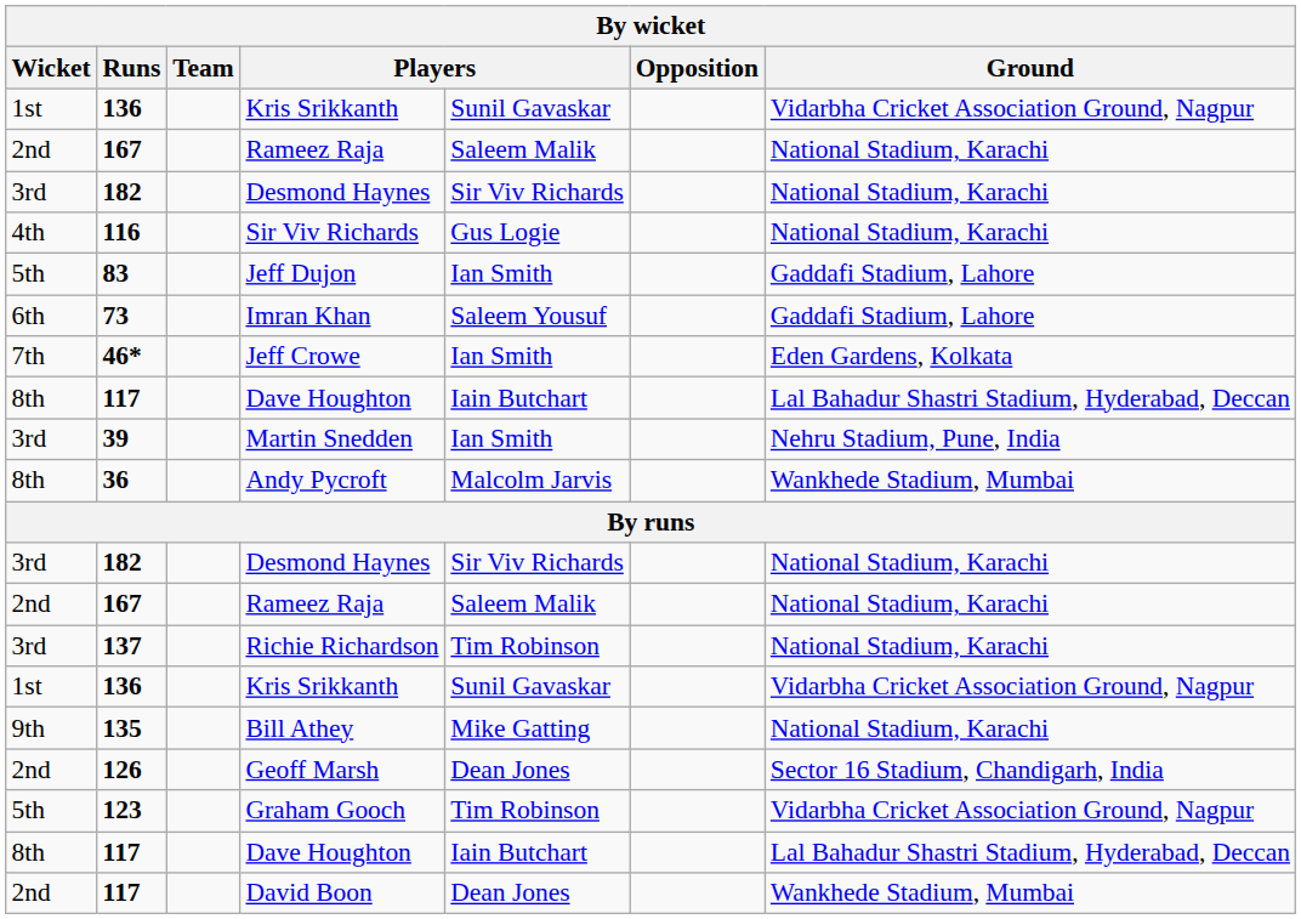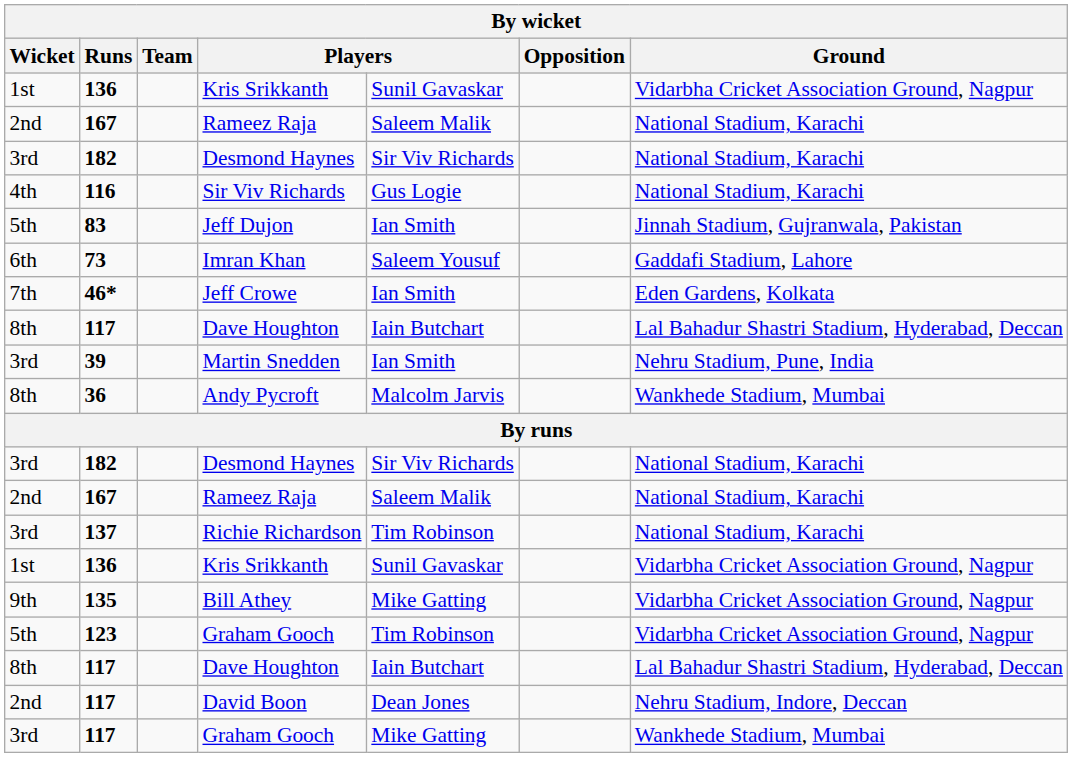 <table class="wikitable">
 <tr>
 <th colspan="7">By wicket</th>
 </tr>
 <tr>
 <th>Wicket</th>
 <th>Runs</th>
 <th>Team</th>
 <th colspan="2">Players</th>
 <th>Opposition</th>
 <th>Ground</th>
 </tr>
 <tr>
 <td>1st</td>
 <td><strong>136</strong></td>
 <td></td>
 <td><a href='#'>Kris Srikkanth</a></td>
 <td><a href='#'>Sunil Gavaskar</a></td>
 <td></td>
 <td><a href='#'>Vidarbha Cricket Association Ground</a>, <a href='#'>Nagpur</a></td>
 </tr>
 <tr>
 <td>2nd</td>
 <td><strong>167</strong></td>
 <td></td>
 <td><a href='#'>Rameez Raja</a></td>
 <td><a href='#'>Saleem Malik</a></td>
 <td></td>
 <td><a href='#'>National Stadium, Karachi</a></td>
 </tr>
 <tr>
 <td>3rd</td>
 <td><strong>182</strong></td>
 <td></td>
 <td><a href='#'>Desmond Haynes</a></td>
 <td><a href='#'>Sir Viv Richards</a></td>
 <td></td>
 <td><a href='#'>National Stadium, Karachi</a></td>
 </tr>
 <tr>
 <td>4th</td>
 <td><strong>116</strong></td>
 <td></td>
 <td><a href='#'>Sir Viv Richards</a></td>
 <td><a href='#'>Gus Logie</a></td>
 <td></td>
 <td><a href='#'>National Stadium, Karachi</a></td>
 </tr>
 <tr>
 <td>5th</td>
 <td><strong>83</strong></td>
 <td></td>
 <td><a href='#'>Jeff Dujon</a></td>
 <td><a href='#'>Ian Smith</a></td>
 <td></td>
-<td><a href='#'>Gaddafi Stadium</a>, <a href='#'>Lahore</a></td>
+<td><a href='#'>Jinnah Stadium</a>, <a href='#'>Gujranwala</a>, <a href='#'>Pakistan</a></td>
 </tr>
 <tr>
 <td>6th</td>
 <td><strong>73</strong></td>
 <td></td>
 <td><a href='#'>Imran Khan</a></td>
 <td><a href='#'>Saleem Yousuf</a></td>
 <td></td>
 <td><a href='#'>Gaddafi Stadium</a>, <a href='#'>Lahore</a></td>
 </tr>
 <tr>
 <td>7th</td>
 <td><strong>46*</strong></td>
 <td></td>
 <td><a href='#'>Jeff Crowe</a></td>
 <td><a href='#'>Ian Smith</a></td>
 <td></td>
 <td><a href='#'>Eden Gardens</a>, <a href='#'>Kolkata</a></td>
 </tr>
 <tr>
 <td>8th</td>
 <td><strong>117</strong></td>
 <td></td>
 <td><a href='#'>Dave Houghton</a></td>
 <td><a href='#'>Iain Butchart</a></td>
 <td></td>
 <td><a href='#'>Lal Bahadur Shastri Stadium</a>, <a href='#'>Hyderabad</a>, <a href='#'>Deccan</a></td>
 </tr>
 <tr>
 <td>3rd</td>
 <td><strong>39</strong></td>
 <td></td>
 <td><a href='#'>Martin Snedden</a></td>
 <td><a href='#'>Ian Smith</a></td>
 <td></td>
 <td><a href='#'>Nehru Stadium, Pune</a>, <a href='#'>India</a></td>
 </tr>
 <tr>
 <td>8th</td>
 <td><strong>36</strong></td>
 <td></td>
 <td><a href='#'>Andy Pycroft</a></td>
 <td><a href='#'>Malcolm Jarvis</a></td>
 <td></td>
 <td><a href='#'>Wankhede Stadium</a>, <a href='#'>Mumbai</a></td>
 </tr>
 <tr>
 <th colspan="7">By runs</th>
 </tr>
 <tr>
 <td>3rd</td>
 <td><strong>182</strong></td>
 <td></td>
 <td><a href='#'>Desmond Haynes</a></td>
 <td><a href='#'>Sir Viv Richards</a></td>
 <td></td>
 <td><a href='#'>National Stadium, Karachi</a></td>
 </tr>
 <tr>
 <td>2nd</td>
 <td><strong>167</strong></td>
 <td></td>
 <td><a href='#'>Rameez Raja</a></td>
 <td><a href='#'>Saleem Malik</a></td>
 <td></td>
 <td><a href='#'>National Stadium, Karachi</a></td>
 </tr>
 <tr>
 <td>3rd</td>
 <td><strong>137</strong></td>
 <td></td>
 <td><a href='#'>Richie Richardson</a></td>
 <td><a href='#'>Tim Robinson</a></td>
 <td></td>
 <td><a href='#'>National Stadium, Karachi</a></td>
 </tr>
 <tr>
 <td>1st</td>
 <td><strong>136</strong></td>
 <td></td>
 <td><a href='#'>Kris Srikkanth</a></td>
 <td><a href='#'>Sunil Gavaskar</a></td>
 <td></td>
 <td><a href='#'>Vidarbha Cricket Association Ground</a>, <a href='#'>Nagpur</a></td>
 </tr>
 <tr>
 <td>9th</td>
 <td><strong>135</strong></td>
 <td></td>
 <td><a href='#'>Bill Athey</a></td>
 <td><a href='#'>Mike Gatting</a></td>
 <td></td>
-<td><a href='#'>National Stadium, Karachi</a></td>
-</tr>
-<tr>
-<td>2nd</td>
-<td><strong>126</strong></td>
-<td></td>
-<td><a href='#'>Geoff Marsh</a></td>
-<td><a href='#'>Dean Jones</a></td>
-<td></td>
-<td><a href='#'>Sector 16 Stadium</a>, <a href='#'>Chandigarh</a>, <a href='#'>India</a></td>
+<td><a href='#'>Vidarbha Cricket Association Ground</a>, <a href='#'>Nagpur</a></td>
 </tr>
 <tr>
 <td>5th</td>
 <td><strong>123</strong></td>
 <td></td>
 <td><a href='#'>Graham Gooch</a></td>
 <td><a href='#'>Tim Robinson</a></td>
 <td></td>
 <td><a href='#'>Vidarbha Cricket Association Ground</a>, <a href='#'>Nagpur</a></td>
 </tr>
 <tr>
 <td>8th</td>
 <td><strong>117</strong></td>
 <td></td>
 <td><a href='#'>Dave Houghton</a></td>
 <td><a href='#'>Iain Butchart</a></td>
 <td></td>
 <td><a href='#'>Lal Bahadur Shastri Stadium</a>, <a href='#'>Hyderabad</a>, <a href='#'>Deccan</a></td>
 </tr>
 <tr>
 <td>2nd</td>
 <td><strong>117</strong></td>
 <td></td>
 <td><a href='#'>David Boon</a></td>
 <td><a href='#'>Dean Jones</a></td>
 <td></td>
+<td><a href='#'>Nehru Stadium, Indore</a>, <a href='#'>Deccan</a></td>
+</tr>
+<tr>
+<td>3rd</td>
+<td><strong>117</strong></td>
+<td></td>
+<td><a href='#'>Graham Gooch</a></td>
+<td><a href='#'>Mike Gatting</a></td>
+<td></td>
 <td><a href='#'>Wankhede Stadium</a>, <a href='#'>Mumbai</a></td>
 </tr>
 </table>
